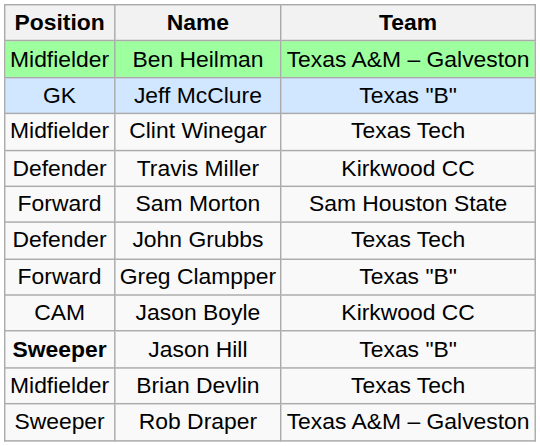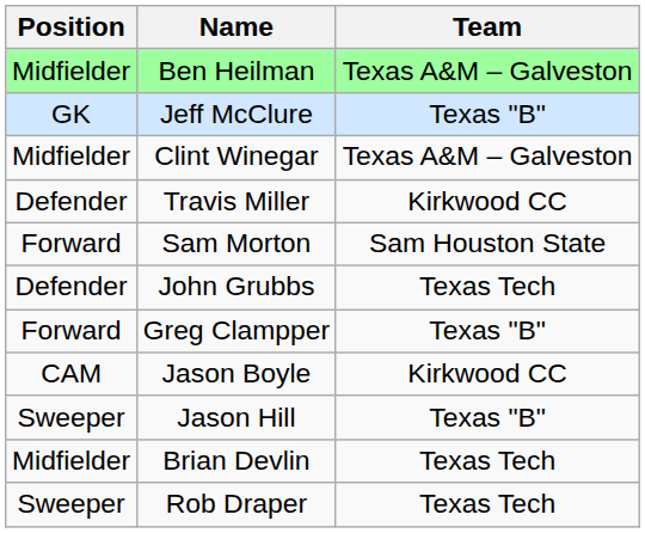 <table class="wikitable" style="text-align:center">
 <tr>
 <th>Position</th>
 <th>Name</th>
 <th>Team</th>
 </tr>
 <tr bgcolor="#9eff9e">
 <td>Midfielder</td>
 <td>Ben Heilman</td>
 <td>Texas A&M – Galveston</td>
 </tr>
 <tr bgcolor="#d0e7ff">
 <td>GK</td>
 <td>Jeff McClure</td>
 <td>Texas "B"</td>
 </tr>
 <tr>
 <td>Midfielder</td>
 <td>Clint Winegar</td>
-<td>Texas Tech</td>
+<td>Texas A&M – Galveston</td>
 </tr>
 <tr>
 <td>Defender</td>
 <td>Travis Miller</td>
 <td>Kirkwood CC</td>
 </tr>
 <tr>
 <td>Forward</td>
 <td>Sam Morton</td>
 <td>Sam Houston State</td>
 </tr>
 <tr>
 <td>Defender</td>
 <td>John Grubbs</td>
 <td>Texas Tech</td>
 </tr>
 <tr>
 <td>Forward</td>
 <td>Greg Clampper</td>
 <td>Texas "B"</td>
 </tr>
 <tr>
 <td>CAM</td>
 <td>Jason Boyle</td>
 <td>Kirkwood CC</td>
 </tr>
 <tr>
-<td><strong>Sweeper</strong></td>
+<td>Sweeper</td>
 <td>Jason Hill</td>
 <td>Texas "B"</td>
 </tr>
 <tr>
 <td>Midfielder</td>
 <td>Brian Devlin</td>
 <td>Texas Tech</td>
 </tr>
 <tr>
 <td>Sweeper</td>
 <td>Rob Draper</td>
-<td>Texas A&M – Galveston</td>
+<td>Texas Tech</td>
 </tr>
 </table>
